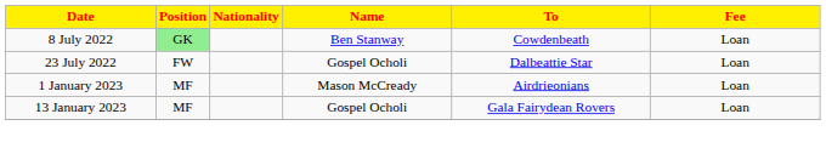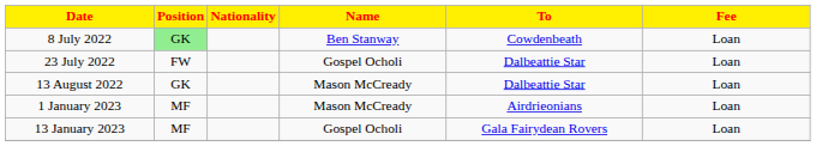 <table class="wikitable"  style="text-align:center; font-size:90%; ">
 <tr>
 <th style="background:#FFEF00; color:red; width:150px;">Date</th>
 <th style="background:#FFEF00; color:red; width:45px;">Position</th>
 <th style="background:#FFEF00; color:red; width:45px;">Nationality</th>
 <th style="background:#FFEF00; color:red; width:170px;">Name</th>
 <th style="background:#FFEF00; color:red; width:200px;">To</th>
 <th style="background:#FFEF00; color:red; width:170px;">Fee</th>
 </tr>
 <tr>
 <td>8 July 2022</td>
 <td style="background: lightgreen;">GK</td>
 <td></td>
 <td><a href='#'>Ben Stanway</a></td>
 <td><a href='#'>Cowdenbeath</a></td>
 <td>Loan</td>
 </tr>
 <tr>
 <td>23 July 2022</td>
 <td>FW</td>
 <td></td>
 <td>Gospel Ocholi</td>
 <td><a href='#'>Dalbeattie Star</a></td>
 <td>Loan</td>
 </tr>
 <tr>
+<td>13 August 2022</td>
+<td>GK</td>
+<td></td>
+<td>Mason McCready</td>
+<td><a href='#'>Dalbeattie Star</a></td>
+<td>Loan</td>
+</tr>
+<tr>
 <td>1 January 2023</td>
 <td>MF</td>
 <td></td>
 <td>Mason McCready</td>
 <td><a href='#'>Airdrieonians</a></td>
 <td>Loan</td>
 </tr>
 <tr>
 <td>13 January 2023</td>
 <td>MF</td>
 <td></td>
 <td>Gospel Ocholi</td>
 <td><a href='#'>Gala Fairydean Rovers</a></td>
 <td>Loan</td>
 </tr>
 <tr>
 </tr>
 </table>
